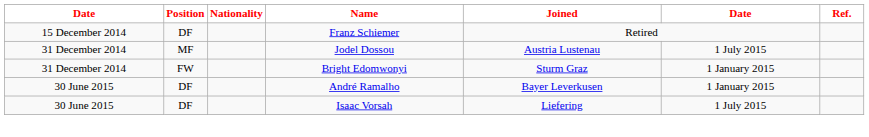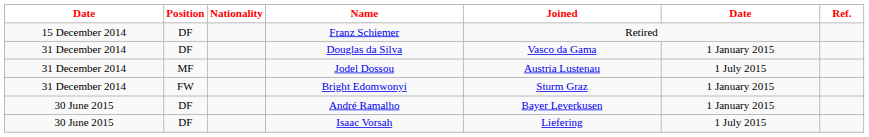 <table class="wikitable"  style="text-align:center; font-size:90%; ">
 <tr>
 <th style="background:#FFFFFF; color:#FF0000; width:200px;">Date</th>
 <th style="background:#FFFFFF; color:#FF0000; width:50px;">Position</th>
 <th style="background:#FFFFFF; color:#FF0000; width:50px;">Nationality</th>
 <th style="background:#FFFFFF; color:#FF0000; width:250px;">Name</th>
 <th style="background:#FFFFFF; color:#FF0000; width:250px;">Joined</th>
 <th style="background:#FFFFFF; color:#FF0000; width:200px;">Date</th>
 <th style="background:#FFFFFF; color:#FF0000; width:50px;">Ref.</th>
 </tr>
 <tr>
 <td>15 December 2014</td>
 <td>DF</td>
 <td></td>
 <td><a href='#'>Franz Schiemer</a></td>
 <td colspan="2">Retired</td>
+<td></td>
+</tr>
+<tr>
+<td>31 December 2014</td>
+<td>DF</td>
+<td></td>
+<td><a href='#'>Douglas da Silva</a></td>
+<td><a href='#'>Vasco da Gama</a></td>
+<td>1 January 2015</td>
 <td></td>
 </tr>
 <tr>
 <td>31 December 2014</td>
 <td>MF</td>
 <td></td>
 <td><a href='#'>Jodel Dossou</a></td>
 <td><a href='#'>Austria Lustenau</a></td>
 <td>1 July 2015</td>
 <td></td>
 </tr>
 <tr>
 <td>31 December 2014</td>
 <td>FW</td>
 <td></td>
 <td><a href='#'>Bright Edomwonyi</a></td>
 <td><a href='#'>Sturm Graz</a></td>
 <td>1 January 2015</td>
 <td></td>
 </tr>
 <tr>
 <td>30 June 2015</td>
 <td>DF</td>
 <td></td>
 <td><a href='#'>André Ramalho</a></td>
 <td><a href='#'>Bayer Leverkusen</a></td>
 <td>1 January 2015</td>
 <td></td>
 </tr>
 <tr>
 <td>30 June 2015</td>
 <td>DF</td>
 <td></td>
 <td><a href='#'>Isaac Vorsah</a></td>
 <td><a href='#'>Liefering</a></td>
 <td>1 July 2015</td>
 <td></td>
 </tr>
 </table>
